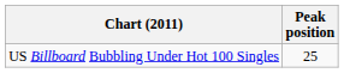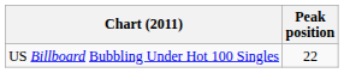 <table class="wikitable">
 <tr>
 <th>Chart (2011)</th>
 <th>Peak<br>position</th>
 </tr>
 <tr>
 <td>US <em><a href='#'>Billboard</a></em> <a href='#'>Bubbling Under Hot 100 Singles</a></td>
-<td align="center">25</td>
+<td align="center">22</td>
 </tr>
 </table>
